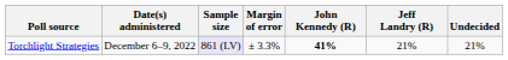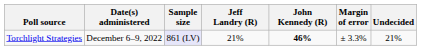 <table class="wikitable" style="font-size:90%;text-align:center;">
 <tr valign=bottom>
 <th>Poll source</th>
 <th>Date(s)<br>administered</th>
 <th>Sample<br>size</th>
+<th style="width:100px;">Jeff<br>Landry (R)</th>
+<th style="width:100px;">John<br>Kennedy (R)</th>
 <th>Margin<br>of error</th>
-<th style="width:100px;">John<br>Kennedy (R)</th>
-<th style="width:100px;">Jeff<br>Landry (R)</th>
 <th>Undecided</th>
 </tr>
 <tr>
 <td style="text-align:left;"><a href='#'>Torchlight Strategies</a></td>
 <td>December 6–9, 2022</td>
 <td style="background: lavender;">861 (LV)</td>
+<td>21%</td>
+<td><strong>46%</strong></td>
 <td>± 3.3%</td>
-<td><strong>41%</strong></td>
-<td>21%</td>
 <td>21%</td>
 </tr>
 </table>
